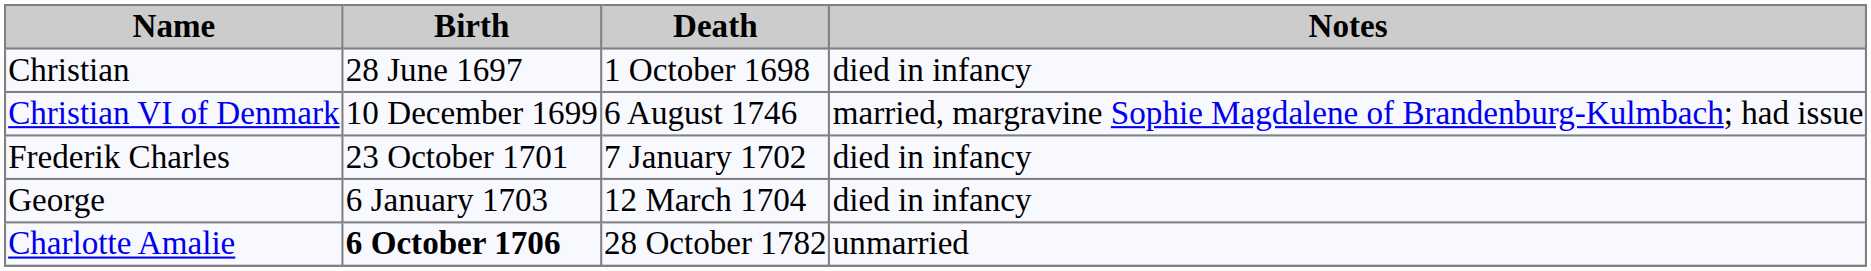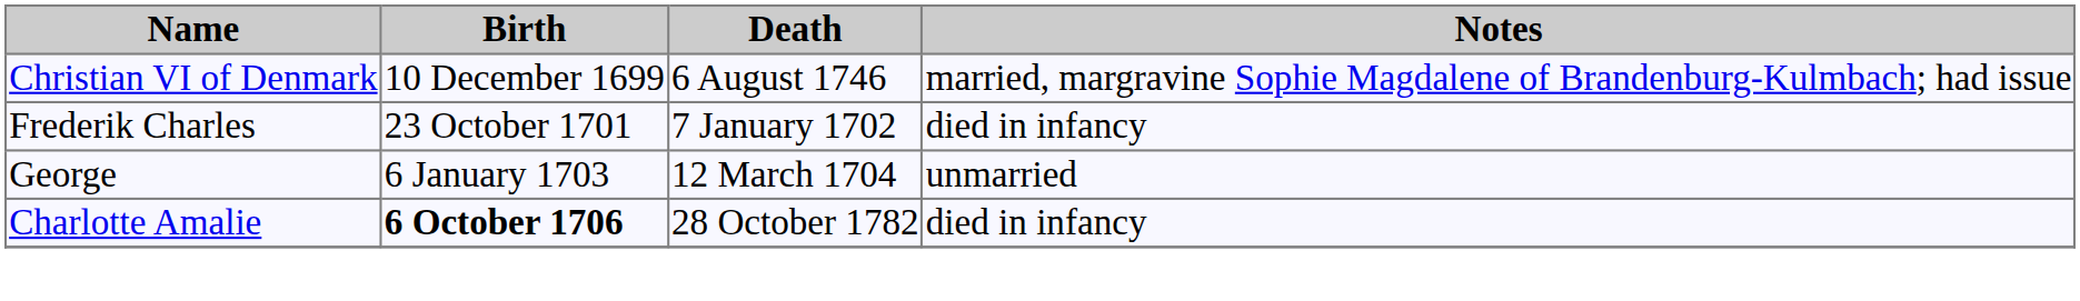 <table border="1" style="border-collapse: collapse;">
 <tr bgcolor="#cccccc">
 <th>Name</th>
 <th>Birth</th>
 <th>Death</th>
 <th>Notes</th>
-</tr>
-<tr style="background: #f8f8ff;">
-<td align-center>Christian</td>
-<td>28 June 1697</td>
-<td>1 October 1698</td>
-<td>died in infancy</td>
 </tr>
 <tr style="background: #f8f8ff;">
 <td align-center><a href='#'>Christian VI of Denmark</a></td>
 <td>10 December 1699</td>
 <td>6 August 1746</td>
 <td>married, margravine <a href='#'>Sophie Magdalene of Brandenburg-Kulmbach</a>; had issue</td>
 </tr>
 <tr style="background: #f8f8ff;">
 <td align-center>Frederik Charles</td>
 <td>23 October 1701</td>
 <td>7 January 1702</td>
 <td>died in infancy</td>
 </tr>
 <tr style="background: #f8f8ff;">
 <td align-center>George</td>
 <td>6 January 1703</td>
 <td>12 March 1704</td>
-<td>died in infancy</td>
+<td>unmarried</td>
 </tr>
 <tr style="background: #f8f8ff;">
 <td align-center><a href='#'>Charlotte Amalie</a></td>
 <td><strong>6 October 1706</strong></td>
 <td>28 October 1782</td>
-<td>unmarried</td>
+<td>died in infancy</td>
 </tr>
 <tr style="background: #f8f8ff;">
 </tr>
 <tr>
 </tr>
 </table>
